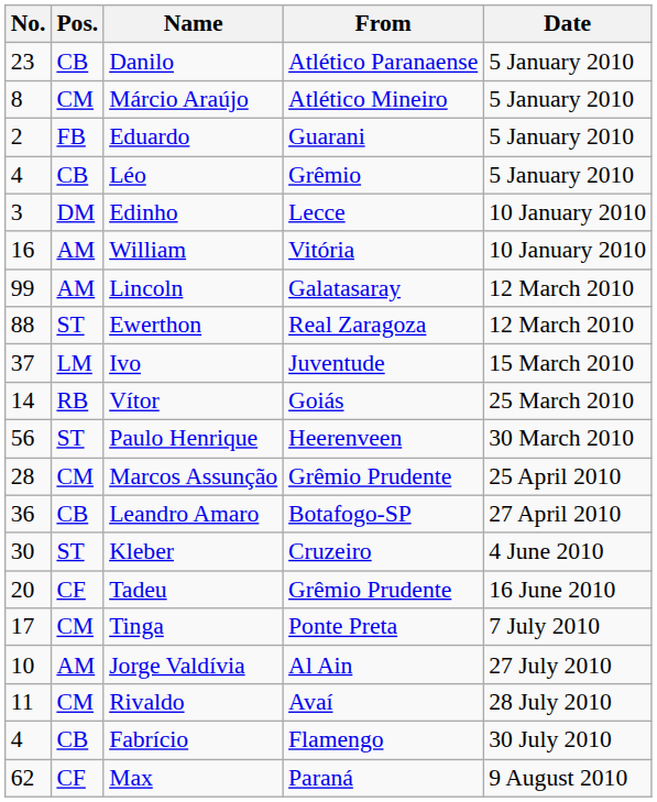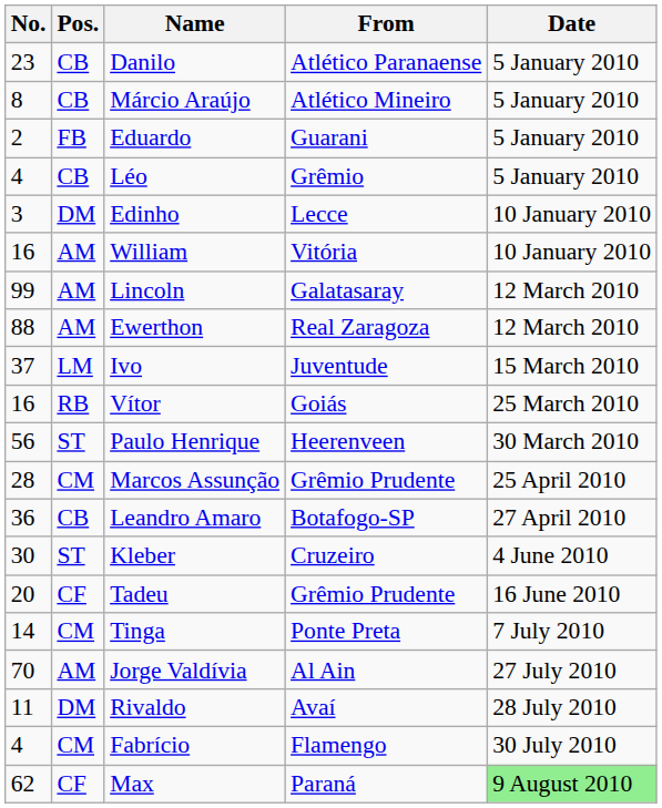 <table class="wikitable">
 <tr>
 <th>No.</th>
 <th>Pos.</th>
 <th>Name</th>
 <th>From</th>
 <th>Date</th>
 </tr>
 <tr>
 <td>23</td>
 <td><a href='#'>CB</a></td>
 <td> <a href='#'>Danilo</a></td>
 <td> <a href='#'>Atlético Paranaense</a></td>
 <td>5 January 2010</td>
 </tr>
 <tr>
 <td>8</td>
-<td><a href='#'>CM</a></td>
+<td><a href='#'>CB</a></td>
 <td> <a href='#'>Márcio Araújo</a></td>
 <td> <a href='#'>Atlético Mineiro</a></td>
 <td>5 January 2010</td>
 </tr>
 <tr>
 <td>2</td>
 <td><a href='#'>FB</a></td>
 <td> <a href='#'>Eduardo</a></td>
 <td> <a href='#'>Guarani</a></td>
 <td>5 January 2010</td>
 </tr>
 <tr>
 <td>4</td>
 <td><a href='#'>CB</a></td>
 <td> <a href='#'>Léo</a></td>
 <td> <a href='#'>Grêmio</a></td>
 <td>5 January 2010</td>
 </tr>
 <tr>
 <td>3</td>
 <td><a href='#'>DM</a></td>
 <td> <a href='#'>Edinho</a></td>
 <td> <a href='#'>Lecce</a></td>
 <td>10 January 2010</td>
 </tr>
 <tr>
 <td>16</td>
 <td><a href='#'>AM</a></td>
 <td> <a href='#'>William</a></td>
 <td> <a href='#'>Vitória</a></td>
 <td>10 January 2010</td>
 </tr>
 <tr>
 <td>99</td>
 <td><a href='#'>AM</a></td>
 <td> <a href='#'>Lincoln</a></td>
 <td> <a href='#'>Galatasaray</a></td>
 <td>12 March 2010</td>
 </tr>
 <tr>
 <td>88</td>
-<td><a href='#'>ST</a></td>
+<td><a href='#'>AM</a></td>
 <td> <a href='#'>Ewerthon</a></td>
 <td> <a href='#'>Real Zaragoza</a></td>
 <td>12 March 2010</td>
 </tr>
 <tr>
 <td>37</td>
 <td><a href='#'>LM</a></td>
 <td> <a href='#'>Ivo</a></td>
 <td> <a href='#'>Juventude</a></td>
 <td>15 March 2010</td>
 </tr>
 <tr>
-<td>14</td>
+<td>16</td>
 <td><a href='#'>RB</a></td>
 <td> <a href='#'>Vítor</a></td>
 <td> <a href='#'>Goiás</a></td>
 <td>25 March 2010</td>
 </tr>
 <tr>
 <td>56</td>
 <td><a href='#'>ST</a></td>
 <td> <a href='#'>Paulo Henrique</a></td>
 <td> <a href='#'>Heerenveen</a></td>
 <td>30 March 2010</td>
 </tr>
 <tr>
 <td>28</td>
 <td><a href='#'>CM</a></td>
 <td> <a href='#'>Marcos Assunção</a></td>
 <td> <a href='#'>Grêmio Prudente</a></td>
 <td>25 April 2010</td>
 </tr>
 <tr>
 <td>36</td>
 <td><a href='#'>CB</a></td>
 <td> <a href='#'>Leandro Amaro</a></td>
 <td> <a href='#'>Botafogo-SP</a></td>
 <td>27 April 2010</td>
 </tr>
 <tr>
 <td>30</td>
 <td><a href='#'>ST</a></td>
 <td> <a href='#'>Kleber</a></td>
 <td> <a href='#'>Cruzeiro</a></td>
 <td>4 June 2010</td>
 </tr>
 <tr>
 <td>20</td>
 <td><a href='#'>CF</a></td>
 <td> <a href='#'>Tadeu</a></td>
 <td> <a href='#'>Grêmio Prudente</a></td>
 <td>16 June 2010</td>
 </tr>
 <tr>
-<td>17</td>
+<td>14</td>
 <td><a href='#'>CM</a></td>
 <td> <a href='#'>Tinga</a></td>
 <td> <a href='#'>Ponte Preta</a></td>
 <td>7 July 2010</td>
 </tr>
 <tr>
-<td>10</td>
+<td>70</td>
 <td><a href='#'>AM</a></td>
 <td> <a href='#'>Jorge Valdívia</a></td>
 <td> <a href='#'>Al Ain</a></td>
 <td>27 July 2010</td>
 </tr>
 <tr>
 <td>11</td>
-<td><a href='#'>CM</a></td>
+<td><a href='#'>DM</a></td>
 <td> <a href='#'>Rivaldo</a></td>
 <td> <a href='#'>Avaí</a></td>
 <td>28 July 2010</td>
 </tr>
 <tr>
 <td>4</td>
-<td><a href='#'>CB</a></td>
+<td><a href='#'>CM</a></td>
 <td> <a href='#'>Fabrício</a></td>
 <td> <a href='#'>Flamengo</a></td>
 <td>30 July 2010</td>
 </tr>
 <tr>
 <td>62</td>
 <td><a href='#'>CF</a></td>
 <td> <a href='#'>Max</a></td>
 <td> <a href='#'>Paraná</a></td>
-<td>9 August 2010</td>
+<td style="background: lightgreen;">9 August 2010</td>
 </tr>
 </table>
